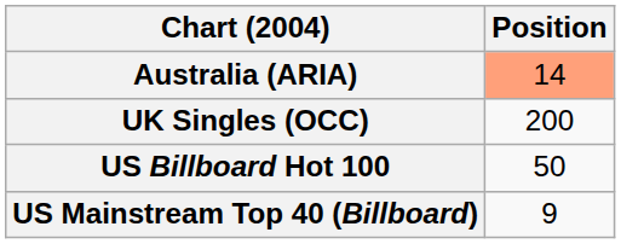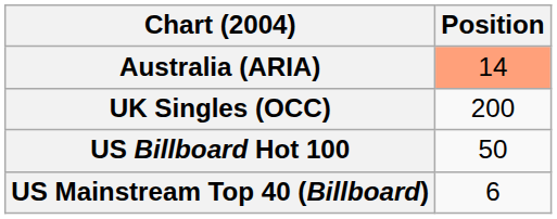 <table class="wikitable sortable plainrowheaders" style="text-align:center">
 <tr>
 <th>Chart (2004)</th>
 <th>Position</th>
 </tr>
 <tr>
 <th scope="row">Australia (ARIA)</th>
 <td style="background: lightsalmon;">14</td>
 </tr>
 <tr>
 <th scope="row">UK Singles (OCC)</th>
 <td>200</td>
 </tr>
 <tr>
 <th scope="row">US <em>Billboard</em> Hot 100</th>
 <td>50</td>
 </tr>
 <tr>
 <th scope="row">US Mainstream Top 40 (<em>Billboard</em>)</th>
-<td>9</td>
+<td>6</td>
 </tr>
 </table>
